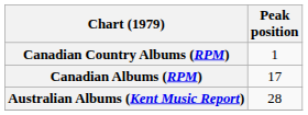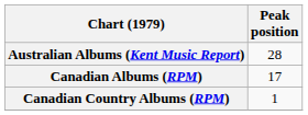 <table class="wikitable sortable plainrowheaders" style="text-align:center">
 <tr>
 <th scope="col">Chart (1979)</th>
 <th scope="col">Peak<br> position</th>
 </tr>
 <tr>
-<th scope="row">Canadian Country Albums (<em><a href='#'>RPM</a></em>)</th>
-<td>1</td>
+<th scope="row">Australian Albums (<em><a href='#'>Kent Music Report</a></em>)</th>
+<td>28</td>
 </tr>
 <tr>
 <th scope="row">Canadian Albums (<em><a href='#'>RPM</a></em>)</th>
 <td>17</td>
 </tr>
 <tr>
-<th scope="row">Australian Albums (<em><a href='#'>Kent Music Report</a></em>)</th>
-<td>28</td>
+<th scope="row">Canadian Country Albums (<em><a href='#'>RPM</a></em>)</th>
+<td>1</td>
 </tr>
 <tr>
 </tr>
 <tr>
 </tr>
 <tr>
 </tr>
 </table>
